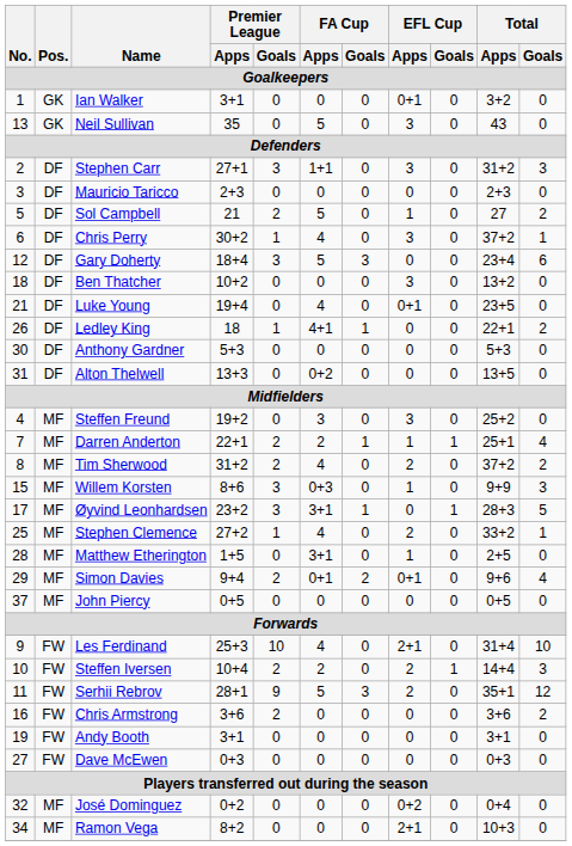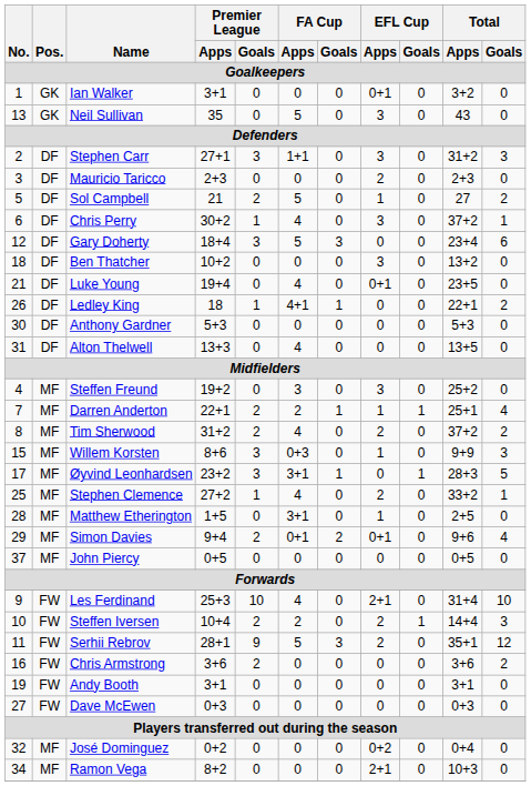 <table class="wikitable" style="text-align:center">
 <tr>
 <th rowspan="2" style="vertical-align:bottom;">No.</th>
 <th rowspan="2" style="vertical-align:bottom;">Pos.</th>
 <th rowspan="2" style="vertical-align:bottom;">Name</th>
 <th colspan="2" style="width:85px;">Premier League</th>
 <th colspan="2" style="width:85px;">FA Cup</th>
 <th colspan="2" style="width:85px;">EFL Cup</th>
 <th colspan="2" style="width:85px;">Total</th>
 </tr>
 <tr>
 <th>Apps</th>
 <th>Goals</th>
 <th>Apps</th>
 <th>Goals</th>
 <th>Apps</th>
 <th>Goals</th>
 <th>Apps</th>
 <th>Goals</th>
 </tr>
 <tr>
 <th colspan=12 style=background:#dcdcdc; text-align:center><em>Goalkeepers</em></th>
 </tr>
 <tr>
 <td>1</td>
 <td>GK</td>
 <td align="left"> <a href='#'>Ian Walker</a></td>
 <td>3+1</td>
 <td>0</td>
 <td>0</td>
 <td>0</td>
 <td>0+1</td>
 <td>0</td>
 <td>3+2</td>
 <td>0</td>
 </tr>
 <tr>
 <td>13</td>
 <td>GK</td>
 <td align="left"> <a href='#'>Neil Sullivan</a></td>
 <td>35</td>
 <td>0</td>
 <td>5</td>
 <td>0</td>
 <td>3</td>
 <td>0</td>
 <td>43</td>
 <td>0</td>
 </tr>
 <tr>
 <th colspan=12 style=background:#dcdcdc; text-align:center><em>Defenders</em></th>
 </tr>
 <tr>
 <td>2</td>
 <td>DF</td>
 <td align="left"> <a href='#'>Stephen Carr</a></td>
 <td>27+1</td>
 <td>3</td>
 <td>1+1</td>
 <td>0</td>
 <td>3</td>
 <td>0</td>
 <td>31+2</td>
 <td>3</td>
 </tr>
 <tr>
 <td>3</td>
 <td>DF</td>
 <td align="left"> <a href='#'>Mauricio Taricco</a></td>
 <td>2+3</td>
 <td>0</td>
 <td>0</td>
 <td>0</td>
-<td>0</td>
+<td>2</td>
 <td>0</td>
 <td>2+3</td>
 <td>0</td>
 </tr>
 <tr>
 <td>5</td>
 <td>DF</td>
 <td align="left"> <a href='#'>Sol Campbell</a></td>
 <td>21</td>
 <td>2</td>
 <td>5</td>
 <td>0</td>
 <td>1</td>
 <td>0</td>
 <td>27</td>
 <td>2</td>
 </tr>
 <tr>
 <td>6</td>
 <td>DF</td>
 <td align="left"> <a href='#'>Chris Perry</a></td>
 <td>30+2</td>
 <td>1</td>
 <td>4</td>
 <td>0</td>
 <td>3</td>
 <td>0</td>
 <td>37+2</td>
 <td>1</td>
 </tr>
 <tr>
 <td>12</td>
 <td>DF</td>
 <td align="left"> <a href='#'>Gary Doherty</a></td>
 <td>18+4</td>
 <td>3</td>
 <td>5</td>
 <td>3</td>
 <td>0</td>
 <td>0</td>
 <td>23+4</td>
 <td>6</td>
 </tr>
 <tr>
 <td>18</td>
 <td>DF</td>
 <td align="left"> <a href='#'>Ben Thatcher</a></td>
 <td>10+2</td>
 <td>0</td>
 <td>0</td>
 <td>0</td>
 <td>3</td>
 <td>0</td>
 <td>13+2</td>
 <td>0</td>
 </tr>
 <tr>
 <td>21</td>
 <td>DF</td>
 <td align="left"> <a href='#'>Luke Young</a></td>
 <td>19+4</td>
 <td>0</td>
 <td>4</td>
 <td>0</td>
 <td>0+1</td>
 <td>0</td>
 <td>23+5</td>
 <td>0</td>
 </tr>
 <tr>
 <td>26</td>
 <td>DF</td>
 <td align="left"> <a href='#'>Ledley King</a></td>
 <td>18</td>
 <td>1</td>
 <td>4+1</td>
 <td>1</td>
 <td>0</td>
 <td>0</td>
 <td>22+1</td>
 <td>2</td>
 </tr>
 <tr>
 <td>30</td>
 <td>DF</td>
 <td align="left"> <a href='#'>Anthony Gardner</a></td>
 <td>5+3</td>
 <td>0</td>
 <td>0</td>
 <td>0</td>
 <td>0</td>
 <td>0</td>
 <td>5+3</td>
 <td>0</td>
 </tr>
 <tr>
 <td>31</td>
 <td>DF</td>
 <td align="left"> <a href='#'>Alton Thelwell</a></td>
 <td>13+3</td>
 <td>0</td>
-<td>0+2</td>
+<td>4</td>
 <td>0</td>
 <td>0</td>
 <td>0</td>
 <td>13+5</td>
 <td>0</td>
 </tr>
 <tr>
 <th colspan=12 style=background:#dcdcdc; text-align:center><em>Midfielders</em></th>
 </tr>
 <tr>
 <td>4</td>
 <td>MF</td>
 <td align="left"> <a href='#'>Steffen Freund</a></td>
 <td>19+2</td>
 <td>0</td>
 <td>3</td>
 <td>0</td>
 <td>3</td>
 <td>0</td>
 <td>25+2</td>
 <td>0</td>
 </tr>
 <tr>
 <td>7</td>
 <td>MF</td>
 <td align="left"> <a href='#'>Darren Anderton</a></td>
 <td>22+1</td>
 <td>2</td>
 <td>2</td>
 <td>1</td>
 <td>1</td>
 <td>1</td>
 <td>25+1</td>
 <td>4</td>
 </tr>
 <tr>
 <td>8</td>
 <td>MF</td>
 <td align="left"> <a href='#'>Tim Sherwood</a></td>
 <td>31+2</td>
 <td>2</td>
 <td>4</td>
 <td>0</td>
 <td>2</td>
 <td>0</td>
 <td>37+2</td>
 <td>2</td>
 </tr>
 <tr>
 <td>15</td>
 <td>MF</td>
 <td align="left"> <a href='#'>Willem Korsten</a></td>
 <td>8+6</td>
 <td>3</td>
 <td>0+3</td>
 <td>0</td>
 <td>1</td>
 <td>0</td>
 <td>9+9</td>
 <td>3</td>
 </tr>
 <tr>
 <td>17</td>
 <td>MF</td>
 <td align="left"> <a href='#'>Øyvind Leonhardsen</a></td>
 <td>23+2</td>
 <td>3</td>
 <td>3+1</td>
 <td>1</td>
 <td>0</td>
 <td>1</td>
 <td>28+3</td>
 <td>5</td>
 </tr>
 <tr>
 <td>25</td>
 <td>MF</td>
 <td align="left"> <a href='#'>Stephen Clemence</a></td>
 <td>27+2</td>
 <td>1</td>
 <td>4</td>
 <td>0</td>
 <td>2</td>
 <td>0</td>
 <td>33+2</td>
 <td>1</td>
 </tr>
 <tr>
 <td>28</td>
 <td>MF</td>
 <td align="left"> <a href='#'>Matthew Etherington</a></td>
 <td>1+5</td>
 <td>0</td>
 <td>3+1</td>
 <td>0</td>
 <td>1</td>
 <td>0</td>
 <td>2+5</td>
 <td>0</td>
 </tr>
 <tr>
 <td>29</td>
 <td>MF</td>
 <td align="left"> <a href='#'>Simon Davies</a></td>
 <td>9+4</td>
 <td>2</td>
 <td>0+1</td>
 <td>2</td>
 <td>0+1</td>
 <td>0</td>
 <td>9+6</td>
 <td>4</td>
 </tr>
 <tr>
 <td>37</td>
 <td>MF</td>
 <td align="left"> <a href='#'>John Piercy</a></td>
 <td>0+5</td>
 <td>0</td>
 <td>0</td>
 <td>0</td>
 <td>0</td>
 <td>0</td>
 <td>0+5</td>
 <td>0</td>
 </tr>
 <tr>
 <th colspan=12 style=background:#dcdcdc; text-align:center><em>Forwards</em></th>
 </tr>
 <tr>
 <td>9</td>
 <td>FW</td>
 <td align="left"> <a href='#'>Les Ferdinand</a></td>
 <td>25+3</td>
 <td>10</td>
 <td>4</td>
 <td>0</td>
 <td>2+1</td>
 <td>0</td>
 <td>31+4</td>
 <td>10</td>
 </tr>
 <tr>
 <td>10</td>
 <td>FW</td>
 <td align="left"> <a href='#'>Steffen Iversen</a></td>
 <td>10+4</td>
 <td>2</td>
 <td>2</td>
 <td>0</td>
 <td>2</td>
 <td>1</td>
 <td>14+4</td>
 <td>3</td>
 </tr>
 <tr>
 <td>11</td>
 <td>FW</td>
 <td align="left"> <a href='#'>Serhii Rebrov</a></td>
 <td>28+1</td>
 <td>9</td>
 <td>5</td>
 <td>3</td>
 <td>2</td>
 <td>0</td>
 <td>35+1</td>
 <td>12</td>
 </tr>
 <tr>
 <td>16</td>
 <td>FW</td>
 <td align="left"> <a href='#'>Chris Armstrong</a></td>
 <td>3+6</td>
 <td>2</td>
 <td>0</td>
 <td>0</td>
 <td>0</td>
 <td>0</td>
 <td>3+6</td>
 <td>2</td>
 </tr>
 <tr>
 <td>19</td>
 <td>FW</td>
 <td align="left"> <a href='#'>Andy Booth</a></td>
 <td>3+1</td>
 <td>0</td>
 <td>0</td>
 <td>0</td>
 <td>0</td>
 <td>0</td>
 <td>3+1</td>
 <td>0</td>
 </tr>
 <tr>
 <td>27</td>
 <td>FW</td>
 <td align="left"> <a href='#'>Dave McEwen</a></td>
 <td>0+3</td>
 <td>0</td>
 <td>0</td>
 <td>0</td>
 <td>0</td>
 <td>0</td>
 <td>0+3</td>
 <td>0</td>
 </tr>
 <tr>
 <th colspan=14 style=background:#dcdcdc; text-align:center>Players transferred out during the season</th>
 </tr>
 <tr>
 <td>32</td>
 <td>MF</td>
 <td align="left"> <a href='#'>José Dominguez</a></td>
 <td>0+2</td>
 <td>0</td>
 <td>0</td>
 <td>0</td>
 <td>0+2</td>
 <td>0</td>
 <td>0+4</td>
 <td>0</td>
 </tr>
 <tr>
 <td>34</td>
 <td>MF</td>
 <td align="left"> <a href='#'>Ramon Vega</a></td>
 <td>8+2</td>
 <td>0</td>
 <td>0</td>
 <td>0</td>
 <td>2+1</td>
 <td>0</td>
 <td>10+3</td>
 <td>0</td>
 </tr>
 <tr>
 </tr>
 </table>
